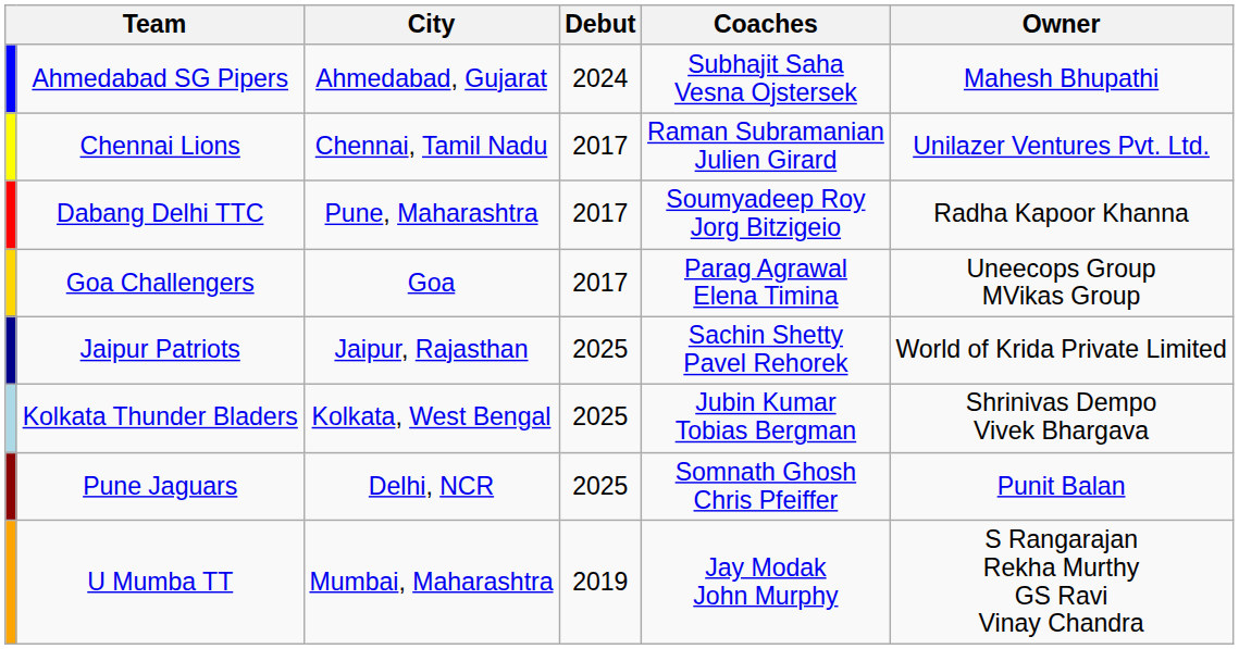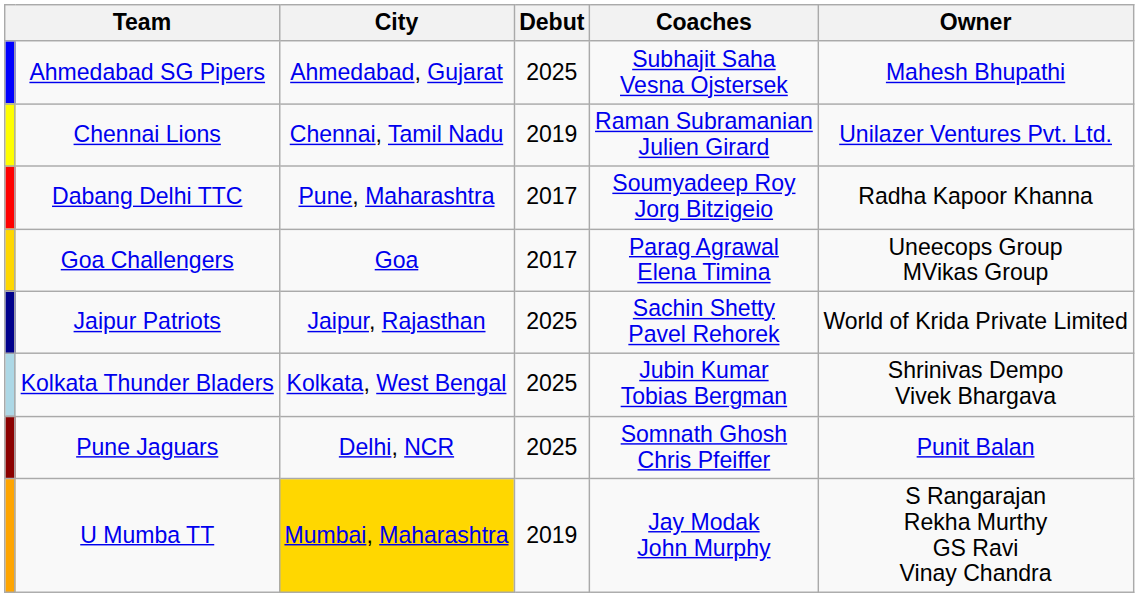 <table class="wikitable sortable" style="text-align:center;">
 <tr>
 <th colspan=2>Team</th>
 <th>City</th>
 <th>Debut</th>
 <th>Coaches</th>
 <th>Owner</th>
 </tr>
 <tr>
 <td style="background:blue;"></td>
 <td><a href='#'>Ahmedabad SG Pipers</a></td>
 <td><a href='#'>Ahmedabad</a>, <a href='#'>Gujarat</a></td>
-<td>2024</td>
+<td>2025</td>
 <td> <a href='#'>Subhajit Saha</a><br> <a href='#'>Vesna Ojstersek</a></td>
 <td><a href='#'>Mahesh Bhupathi</a></td>
 </tr>
 <tr>
 <td style="background:yellow;"></td>
 <td><a href='#'>Chennai Lions</a></td>
 <td><a href='#'>Chennai</a>, <a href='#'>Tamil Nadu</a></td>
-<td>2017</td>
+<td>2019</td>
 <td> <a href='#'>Raman Subramanian</a><br> <a href='#'>Julien Girard</a></td>
 <td><a href='#'>Unilazer Ventures Pvt. Ltd.</a></td>
 </tr>
 <tr>
 <td style="background:red;"></td>
 <td><a href='#'>Dabang Delhi TTC</a></td>
 <td><a href='#'>Pune</a>, <a href='#'>Maharashtra</a></td>
 <td>2017</td>
 <td> <a href='#'>Soumyadeep Roy</a><br> <a href='#'>Jorg Bitzigeio</a></td>
 <td>Radha Kapoor Khanna</td>
 </tr>
 <tr>
 <td style="background:gold;"></td>
 <td><a href='#'>Goa Challengers</a></td>
 <td><a href='#'>Goa</a></td>
 <td>2017</td>
 <td> <a href='#'>Parag Agrawal</a><br> <a href='#'>Elena Timina</a></td>
 <td>Uneecops Group<br>MVikas Group</td>
 </tr>
 <tr>
 <td style="background:darkblue;"></td>
 <td><a href='#'>Jaipur Patriots</a></td>
 <td><a href='#'>Jaipur</a>, <a href='#'>Rajasthan</a></td>
 <td>2025</td>
 <td> <a href='#'>Sachin Shetty</a><br>  <a href='#'>Pavel Rehorek</a></td>
 <td>World of Krida Private Limited</td>
 </tr>
 <tr>
 <td style="background:lightblue;"></td>
 <td><a href='#'>Kolkata Thunder Bladers</a></td>
 <td><a href='#'>Kolkata</a>, <a href='#'>West Bengal</a></td>
 <td>2025</td>
 <td> <a href='#'>Jubin Kumar</a><br> <a href='#'>Tobias Bergman</a></td>
 <td>Shrinivas Dempo<br>Vivek Bhargava</td>
 </tr>
 <tr>
 <td style="background:darkred;"></td>
 <td><a href='#'>Pune Jaguars</a></td>
 <td><a href='#'>Delhi</a>, <a href='#'>NCR</a></td>
 <td>2025</td>
 <td> <a href='#'>Somnath Ghosh</a><br> <a href='#'>Chris Pfeiffer</a></td>
 <td><a href='#'>Punit Balan</a></td>
 </tr>
 <tr>
 <td style="background:orange;"></td>
 <td><a href='#'>U Mumba TT</a></td>
-<td><a href='#'>Mumbai</a>, <a href='#'>Maharashtra</a></td>
+<td style="background: gold;"><a href='#'>Mumbai</a>, <a href='#'>Maharashtra</a></td>
 <td>2019</td>
 <td> <a href='#'>Jay Modak</a><br> <a href='#'>John Murphy</a></td>
 <td>S Rangarajan<br>Rekha Murthy<br>GS Ravi<br>Vinay Chandra</td>
 </tr>
 </table>
